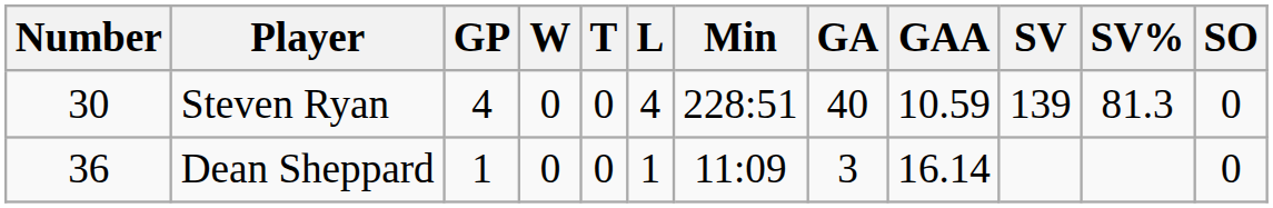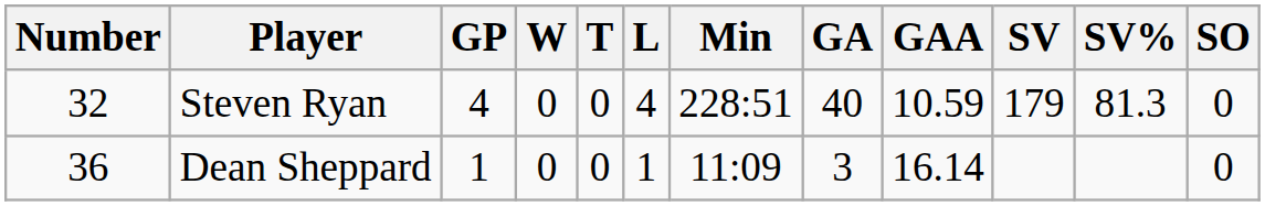 <table class="wikitable sortable" style="margin: 1em 1em 1em 0; background: #f9f9f9; border-collapse: collapse; text-align: center; border: 1px solid; padding: 4px; border-spacing=0;">
 <tr>
 <th>Number</th>
 <th>Player</th>
 <th>GP</th>
 <th>W</th>
 <th>T</th>
 <th>L</th>
 <th>Min</th>
 <th>GA</th>
 <th>GAA</th>
 <th>SV</th>
 <th>SV%</th>
 <th>SO</th>
 </tr>
 <tr>
-<td>30</td>
+<td>32</td>
 <td align=left>Steven Ryan</td>
 <td>4</td>
 <td>0</td>
 <td>0</td>
 <td>4</td>
 <td>228:51</td>
 <td>40</td>
 <td>10.59</td>
-<td>139</td>
+<td>179</td>
 <td>81.3</td>
 <td>0</td>
 </tr>
 <tr>
 <td>36</td>
 <td align=left>Dean Sheppard</td>
 <td>1</td>
 <td>0</td>
 <td>0</td>
 <td>1</td>
 <td>11:09</td>
 <td>3</td>
 <td>16.14</td>
 <td></td>
 <td></td>
 <td>0</td>
 </tr>
 </table>
